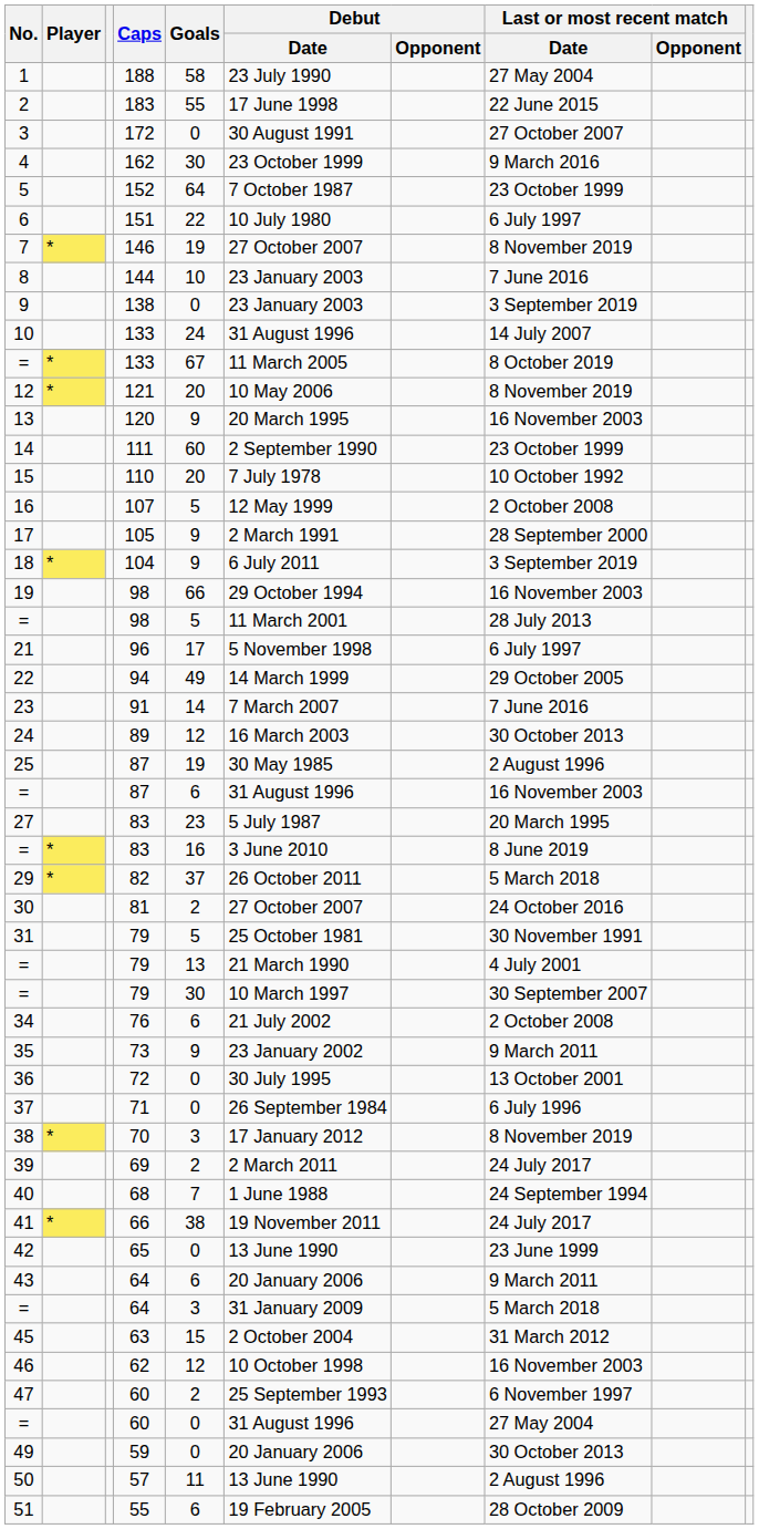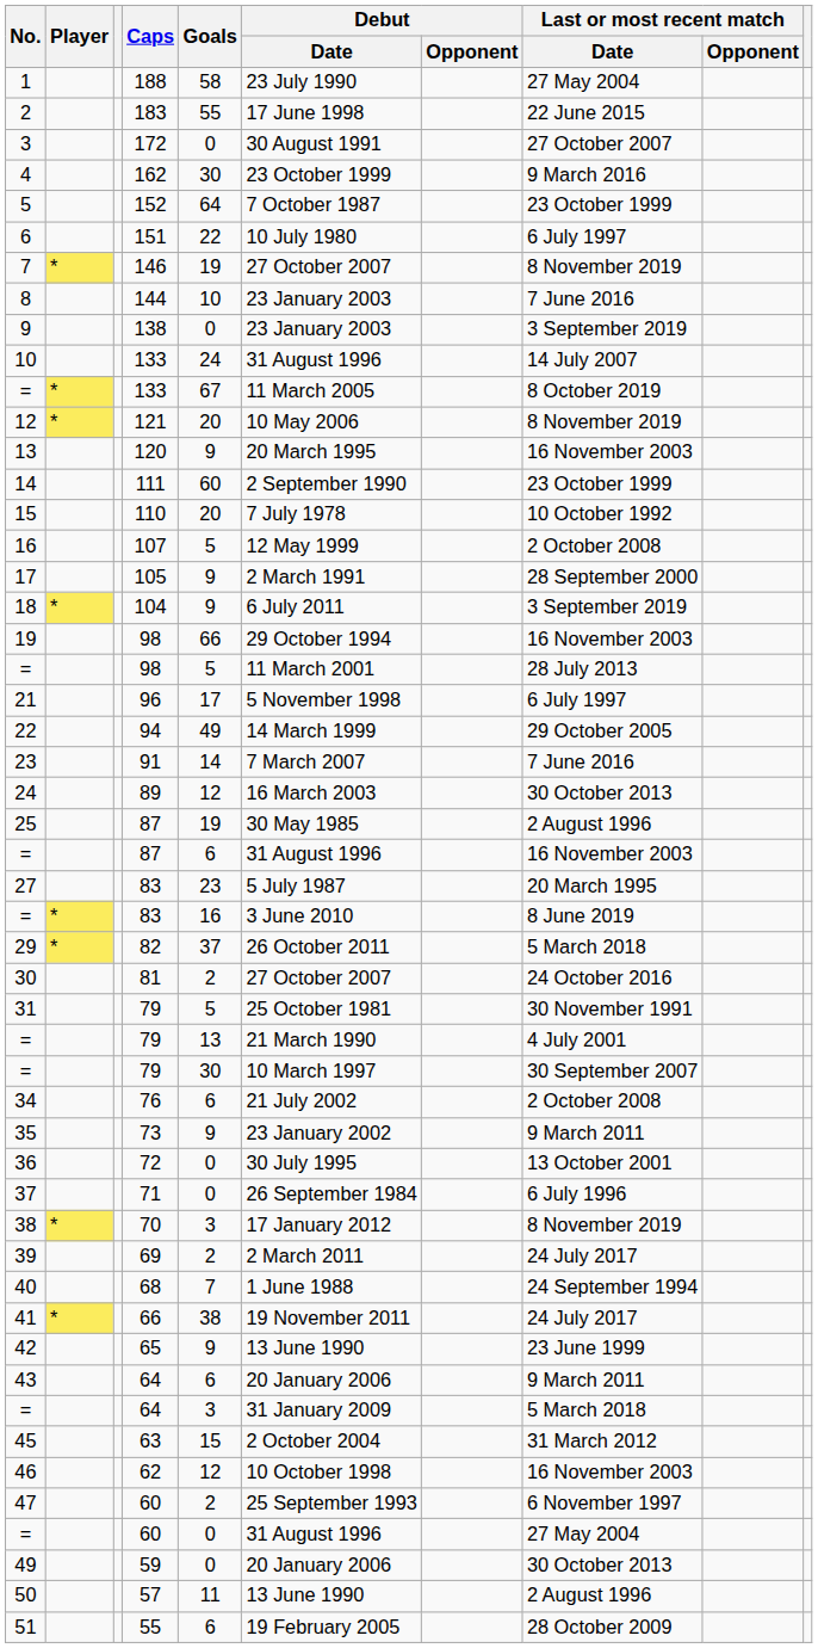 <table class="wikitable plainrowheaders sortable" style=text-align:center>
 <tr>
 <th scope=col rowspan=2>No.</th>
 <th scope=col rowspan=2>Player</th>
 <th scope=col rowspan=2></th>
 <th scope=col rowspan=2><a href='#'>Caps</a></th>
 <th scope=col rowspan=2>Goals</th>
 <th scope=col colspan=2>Debut</th>
 <th scope=col colspan=2>Last or most recent match</th>
 <th scope=col rowspan=2 class=unsortable></th>
 </tr>
 <tr class=unsortable>
 <th scope=col>Date</th>
 <th scope=col>Opponent</th>
 <th scope=col>Date</th>
 <th scope=col>Opponent</th>
 </tr>
 <tr>
 <td>1</td>
 <td align="left"></td>
 <td></td>
 <td>188</td>
 <td>58</td>
 <td align=left>23 July 1990</td>
 <td align=left></td>
 <td align=left>27 May 2004</td>
 <td align=left></td>
 <td></td>
 </tr>
 <tr>
 <td>2</td>
 <td align="left"></td>
 <td></td>
 <td>183</td>
 <td>55</td>
 <td align=left>17 June 1998</td>
 <td align=left></td>
 <td align=left>22 June 2015</td>
 <td align=left></td>
 <td></td>
 </tr>
 <tr>
 <td>3</td>
 <td align="left"></td>
 <td></td>
 <td>172</td>
 <td>0</td>
 <td align=left>30 August 1991</td>
 <td align=left></td>
 <td align=left>27 October 2007</td>
 <td align=left></td>
 <td></td>
 </tr>
 <tr>
 <td>4</td>
 <td align="left"></td>
 <td></td>
 <td>162</td>
 <td>30</td>
 <td align=left>23 October 1999</td>
 <td align=left></td>
 <td align=left>9 March 2016</td>
 <td align=left></td>
 <td></td>
 </tr>
 <tr>
 <td>5</td>
 <td align="left"></td>
 <td></td>
 <td>152</td>
 <td>64</td>
 <td align=left>7 October 1987</td>
 <td align=left></td>
 <td align=left>23 October 1999</td>
 <td align=left></td>
 <td></td>
 </tr>
 <tr>
 <td>6</td>
 <td align="left"></td>
 <td></td>
 <td>151</td>
 <td>22</td>
 <td align=left>10 July 1980</td>
 <td align=left></td>
 <td align=left>6 July 1997</td>
 <td align=left></td>
 <td></td>
 </tr>
 <tr>
 <td>7</td>
 <td style="background:#fbec5d" align="left"> *</td>
 <td></td>
 <td>146</td>
 <td>19</td>
 <td align=left>27 October 2007</td>
 <td align=left></td>
 <td align=left>8 November 2019</td>
 <td align=left></td>
 <td></td>
 </tr>
 <tr>
 <td>8</td>
 <td align="left"></td>
 <td></td>
 <td>144</td>
 <td>10</td>
 <td align=left>23 January 2003</td>
 <td align=left></td>
 <td align=left>7 June 2016</td>
 <td align=left></td>
 <td></td>
 </tr>
 <tr>
 <td>9</td>
 <td align="left"></td>
 <td></td>
 <td>138</td>
 <td>0</td>
 <td align=left>23 January 2003</td>
 <td align=left></td>
 <td align=left>3 September 2019</td>
 <td align=left></td>
 <td></td>
 </tr>
 <tr>
 <td>10</td>
 <td align="left"></td>
 <td></td>
 <td>133</td>
 <td>24</td>
 <td align=left>31 August 1996</td>
 <td align=left></td>
 <td align=left>14 July 2007</td>
 <td align=left></td>
 <td></td>
 </tr>
 <tr>
 <td>=</td>
 <td style="background:#fbec5d" align="left"> *</td>
 <td></td>
 <td>133</td>
 <td>67</td>
 <td align=left>11 March 2005</td>
 <td align=left></td>
 <td align=left>8 October 2019</td>
 <td align=left></td>
 <td></td>
 </tr>
 <tr>
 <td>12</td>
 <td style="background:#fbec5d" align="left"> *</td>
 <td></td>
 <td>121</td>
 <td>20</td>
 <td align=left>10 May 2006</td>
 <td align=left></td>
 <td align=left>8 November 2019</td>
 <td align=left></td>
 <td></td>
 </tr>
 <tr>
 <td>13</td>
 <td align="left"></td>
 <td></td>
 <td>120</td>
 <td>9</td>
 <td align=left>20 March 1995</td>
 <td align=left></td>
 <td align=left>16 November 2003</td>
 <td align=left></td>
 <td></td>
 </tr>
 <tr>
 <td>14</td>
 <td align="left"></td>
 <td></td>
 <td>111</td>
 <td>60</td>
 <td align=left>2 September 1990</td>
 <td align=left></td>
 <td align=left>23 October 1999</td>
 <td align=left></td>
 <td></td>
 </tr>
 <tr>
 <td>15</td>
 <td align="left"></td>
 <td></td>
 <td>110</td>
 <td>20</td>
 <td align=left>7 July 1978</td>
 <td align=left></td>
 <td align=left>10 October 1992</td>
 <td align=left></td>
 <td></td>
 </tr>
 <tr>
 <td>16</td>
 <td align="left"></td>
 <td></td>
 <td>107</td>
 <td>5</td>
 <td align=left>12 May 1999</td>
 <td align=left></td>
 <td align=left>2 October 2008</td>
 <td align=left></td>
 <td></td>
 </tr>
 <tr>
 <td>17</td>
 <td align="left"></td>
 <td></td>
 <td>105</td>
 <td>9</td>
 <td align=left>2 March 1991</td>
 <td align=left></td>
 <td align=left>28 September 2000</td>
 <td align=left></td>
 <td></td>
 </tr>
 <tr>
 <td>18</td>
 <td style="background:#fbec5d" align="left"> *</td>
 <td></td>
 <td>104</td>
 <td>9</td>
 <td align=left>6 July 2011</td>
 <td align=left></td>
 <td align=left>3 September 2019</td>
 <td align=left></td>
 <td></td>
 </tr>
 <tr>
 <td>19</td>
 <td align="left"></td>
 <td></td>
 <td>98</td>
 <td>66</td>
 <td align=left>29 October 1994</td>
 <td align=left></td>
 <td align=left>16 November 2003</td>
 <td align=left></td>
 <td></td>
 </tr>
 <tr>
 <td>=</td>
 <td align="left"></td>
 <td></td>
 <td>98</td>
 <td>5</td>
 <td align=left>11 March 2001</td>
 <td align=left></td>
 <td align=left>28 July 2013</td>
 <td align=left></td>
 <td></td>
 </tr>
 <tr>
 <td>21</td>
 <td align="left"></td>
 <td></td>
 <td>96</td>
 <td>17</td>
 <td align=left>5 November 1998</td>
 <td align=left></td>
 <td align=left>6 July 1997</td>
 <td align=left></td>
 <td></td>
 </tr>
 <tr>
 <td>22</td>
 <td align="left"></td>
 <td></td>
 <td>94</td>
 <td>49</td>
 <td align=left>14 March 1999</td>
 <td align=left></td>
 <td align=left>29 October 2005</td>
 <td align=left></td>
 <td></td>
 </tr>
 <tr>
 <td>23</td>
 <td align="left"></td>
 <td></td>
 <td>91</td>
 <td>14</td>
 <td align=left>7 March 2007</td>
 <td align=left></td>
 <td align=left>7 June 2016</td>
 <td align=left></td>
 <td></td>
 </tr>
 <tr>
 <td>24</td>
 <td align="left"></td>
 <td></td>
 <td>89</td>
 <td>12</td>
 <td align=left>16 March 2003</td>
 <td align=left></td>
 <td align=left>30 October 2013</td>
 <td align=left></td>
 <td></td>
 </tr>
 <tr>
 <td>25</td>
 <td align="left"></td>
 <td></td>
 <td>87</td>
 <td>19</td>
 <td align=left>30 May 1985</td>
 <td align=left></td>
 <td align=left>2 August 1996</td>
 <td align=left></td>
 <td></td>
 </tr>
 <tr>
 <td>=</td>
 <td align="left"></td>
 <td></td>
 <td>87</td>
 <td>6</td>
 <td align=left>31 August 1996</td>
 <td align=left></td>
 <td align=left>16 November 2003</td>
 <td align=left></td>
 <td></td>
 </tr>
 <tr>
 <td>27</td>
 <td align="left"></td>
 <td></td>
 <td>83</td>
 <td>23</td>
 <td align=left>5 July 1987</td>
 <td align=left></td>
 <td align=left>20 March 1995</td>
 <td align=left></td>
 <td></td>
 </tr>
 <tr>
 <td>=</td>
 <td style="background:#fbec5d" align="left"> *</td>
 <td></td>
 <td>83</td>
 <td>16</td>
 <td align=left>3 June 2010</td>
 <td align=left></td>
 <td align=left>8 June 2019</td>
 <td align=left></td>
 <td></td>
 </tr>
 <tr>
 <td>29</td>
 <td style="background:#fbec5d" align="left"> *</td>
 <td></td>
 <td>82</td>
 <td>37</td>
 <td align=left>26 October 2011</td>
 <td align=left></td>
 <td align=left>5 March 2018</td>
 <td align=left></td>
 <td></td>
 </tr>
 <tr>
 <td>30</td>
 <td align="left"></td>
 <td></td>
 <td>81</td>
 <td>2</td>
 <td align=left>27 October 2007</td>
 <td align=left></td>
 <td align=left>24 October 2016</td>
 <td align=left></td>
 <td></td>
 </tr>
 <tr>
 <td>31</td>
 <td align="left"></td>
 <td></td>
 <td>79</td>
 <td>5</td>
 <td align=left>25 October 1981</td>
 <td align=left></td>
 <td align=left>30 November 1991</td>
 <td align=left></td>
 <td></td>
 </tr>
 <tr>
 <td>=</td>
 <td align="left"></td>
 <td></td>
 <td>79</td>
 <td>13</td>
 <td align=left>21 March 1990</td>
 <td align=left></td>
 <td align=left>4 July 2001</td>
 <td align=left></td>
 <td></td>
 </tr>
 <tr>
 <td>=</td>
 <td align="left"></td>
 <td></td>
 <td>79</td>
 <td>30</td>
 <td align=left>10 March 1997</td>
 <td align=left></td>
 <td align=left>30 September 2007</td>
 <td align=left></td>
 <td></td>
 </tr>
 <tr>
 <td>34</td>
 <td align="left"></td>
 <td></td>
 <td>76</td>
 <td>6</td>
 <td align=left>21 July 2002</td>
 <td align=left></td>
 <td align=left>2 October 2008</td>
 <td align=left></td>
 <td></td>
 </tr>
 <tr>
 <td>35</td>
 <td align="left"></td>
 <td></td>
 <td>73</td>
 <td>9</td>
 <td align=left>23 January 2002</td>
 <td align=left></td>
 <td align=left>9 March 2011</td>
 <td align=left></td>
 <td></td>
 </tr>
 <tr>
 <td>36</td>
 <td align="left"></td>
 <td></td>
 <td>72</td>
 <td>0</td>
 <td align=left>30 July 1995</td>
 <td align=left></td>
 <td align=left>13 October 2001</td>
 <td align=left></td>
 <td></td>
 </tr>
 <tr>
 <td>37</td>
 <td align="left"></td>
 <td></td>
 <td>71</td>
 <td>0</td>
 <td align=left>26 September 1984</td>
 <td align=left></td>
 <td align=left>6 July 1996</td>
 <td align=left></td>
 <td></td>
 </tr>
 <tr>
 <td>38</td>
 <td style="background:#fbec5d" align="left"> *</td>
 <td></td>
 <td>70</td>
 <td>3</td>
 <td align=left>17 January 2012</td>
 <td align=left></td>
 <td align=left>8 November 2019</td>
 <td align=left></td>
 <td></td>
 </tr>
 <tr>
 <td>39</td>
 <td align="left"></td>
 <td></td>
 <td>69</td>
 <td>2</td>
 <td align=left>2 March 2011</td>
 <td align=left></td>
 <td align=left>24 July 2017</td>
 <td align=left></td>
 <td></td>
 </tr>
 <tr>
 <td>40</td>
 <td align="left"></td>
 <td></td>
 <td>68</td>
 <td>7</td>
 <td align=left>1 June 1988</td>
 <td align=left></td>
 <td align=left>24 September 1994</td>
 <td align=left></td>
 <td></td>
 </tr>
 <tr>
 <td>41</td>
 <td style="background:#fbec5d" align="left"> *</td>
 <td></td>
 <td>66</td>
 <td>38</td>
 <td align=left>19 November 2011</td>
 <td align=left></td>
 <td align=left>24 July 2017</td>
 <td align=left></td>
 <td></td>
 </tr>
 <tr>
 <td>42</td>
 <td align="left"></td>
 <td></td>
 <td>65</td>
-<td>0</td>
+<td>9</td>
 <td align=left>13 June 1990</td>
 <td align=left></td>
 <td align=left>23 June 1999</td>
 <td align=left></td>
 <td></td>
 </tr>
 <tr>
 <td>43</td>
 <td align="left"></td>
 <td></td>
 <td>64</td>
 <td>6</td>
 <td align=left>20 January 2006</td>
 <td align=left></td>
 <td align=left>9 March 2011</td>
 <td align=left></td>
 <td></td>
 </tr>
 <tr>
 <td>=</td>
 <td align="left"></td>
 <td></td>
 <td>64</td>
 <td>3</td>
 <td align=left>31 January 2009</td>
 <td align=left></td>
 <td align=left>5 March 2018</td>
 <td align=left></td>
 <td></td>
 </tr>
 <tr>
 <td>45</td>
 <td align="left"></td>
 <td></td>
 <td>63</td>
 <td>15</td>
 <td align=left>2 October 2004</td>
 <td align=left></td>
 <td align=left>31 March 2012</td>
 <td align=left></td>
 <td></td>
 </tr>
 <tr>
 <td>46</td>
 <td align="left"></td>
 <td></td>
 <td>62</td>
 <td>12</td>
 <td align=left>10 October 1998</td>
 <td align=left></td>
 <td align=left>16 November 2003</td>
 <td align=left></td>
 <td></td>
 </tr>
 <tr>
 <td>47</td>
 <td align="left"></td>
 <td></td>
 <td>60</td>
 <td>2</td>
 <td align=left>25 September 1993</td>
 <td align=left></td>
 <td align=left>6 November 1997</td>
 <td align=left></td>
 <td></td>
 </tr>
 <tr>
 <td>=</td>
 <td align="left"></td>
 <td></td>
 <td>60</td>
 <td>0</td>
 <td align=left>31 August 1996</td>
 <td align=left></td>
 <td align=left>27 May 2004</td>
 <td align=left></td>
 <td></td>
 </tr>
 <tr>
 <td>49</td>
 <td align="left"></td>
 <td></td>
 <td>59</td>
 <td>0</td>
 <td align=left>20 January 2006</td>
 <td align=left></td>
 <td align=left>30 October 2013</td>
 <td align=left></td>
 <td></td>
 </tr>
 <tr>
 <td>50</td>
 <td align="left"></td>
 <td></td>
 <td>57</td>
 <td>11</td>
 <td align=left>13 June 1990</td>
 <td align=left></td>
 <td align=left>2 August 1996</td>
 <td align=left></td>
 <td></td>
 </tr>
 <tr>
 <td>51</td>
 <td align="left"></td>
 <td></td>
 <td>55</td>
 <td>6</td>
 <td align=left>19 February 2005</td>
 <td align=left></td>
 <td align=left>28 October 2009</td>
 <td align=left></td>
 <td></td>
 </tr>
 </table>
